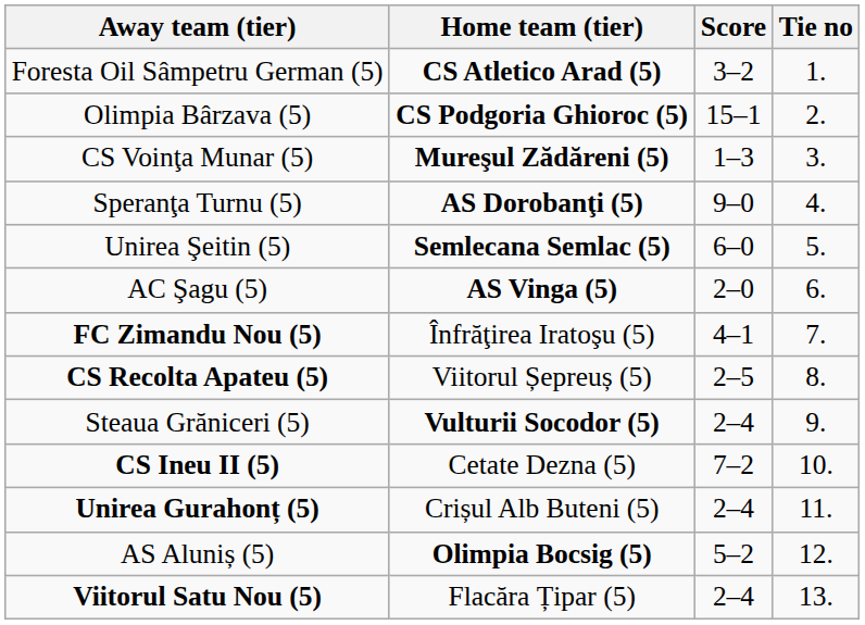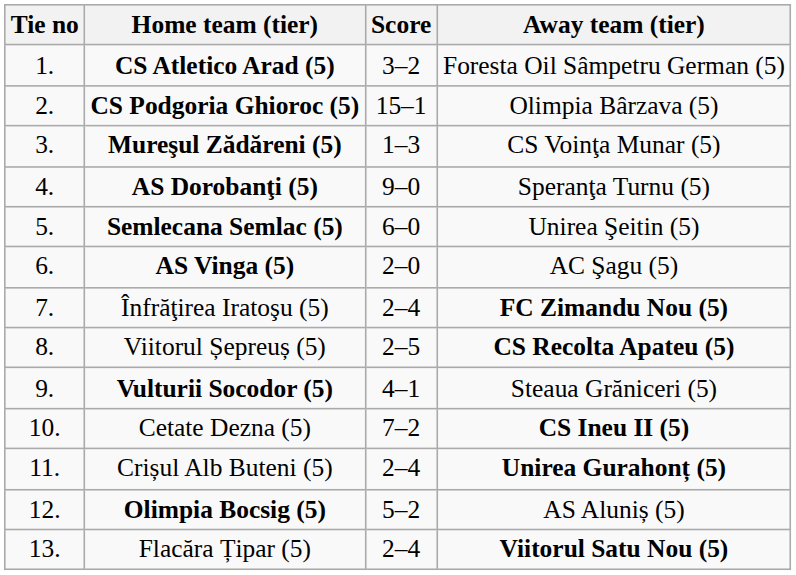 <table class="wikitable" style="text-align: center">
 <tr>
-<th>Away team (tier)</th>
+<th>Tie no</th>
 <th>Home team (tier)</th>
 <th>Score</th>
-<th>Tie no</th>
+<th>Away team (tier)</th>
 </tr>
 <tr>
-<td>Foresta Oil Sâmpetru German (5)</td>
+<td>1.</td>
 <td><strong>CS Atletico Arad (5)</strong></td>
 <td>3–2</td>
-<td>1.</td>
+<td>Foresta Oil Sâmpetru German (5)</td>
 </tr>
 <tr>
-<td>Olimpia Bârzava (5)</td>
+<td>2.</td>
 <td><strong>CS Podgoria Ghioroc (5)</strong></td>
 <td>15–1</td>
-<td>2.</td>
+<td>Olimpia Bârzava (5)</td>
 </tr>
 <tr>
-<td>CS Voinţa Munar (5)</td>
+<td>3.</td>
 <td><strong>Mureşul Zădăreni (5)</strong></td>
 <td>1–3</td>
-<td>3.</td>
+<td>CS Voinţa Munar (5)</td>
 </tr>
 <tr>
-<td>Speranţa Turnu (5)</td>
+<td>4.</td>
 <td><strong>AS Dorobanţi (5)</strong></td>
 <td>9–0</td>
-<td>4.</td>
+<td>Speranţa Turnu (5)</td>
 </tr>
 <tr>
-<td>Unirea Şeitin (5)</td>
+<td>5.</td>
 <td><strong>Semlecana Semlac (5)</strong></td>
 <td>6–0</td>
-<td>5.</td>
+<td>Unirea Şeitin (5)</td>
 </tr>
 <tr>
-<td>AC Şagu (5)</td>
+<td>6.</td>
 <td><strong>AS Vinga (5)</strong></td>
 <td>2–0</td>
-<td>6.</td>
+<td>AC Şagu (5)</td>
 </tr>
 <tr>
+<td>7.</td>
+<td>Înfrăţirea Iratoşu (5)</td>
+<td>2–4</td>
 <td><strong>FC Zimandu Nou (5)</strong></td>
-<td>Înfrăţirea Iratoşu (5)</td>
-<td>4–1</td>
-<td>7.</td>
 </tr>
 <tr>
-<td><strong>CS Recolta Apateu (5)</strong></td>
+<td>8.</td>
 <td>Viitorul Șepreuș (5)</td>
 <td>2–5</td>
-<td>8.</td>
+<td><strong>CS Recolta Apateu (5)</strong></td>
 </tr>
 <tr>
+<td>9.</td>
+<td><strong>Vulturii Socodor (5)</strong></td>
+<td>4–1</td>
 <td>Steaua Grăniceri (5)</td>
-<td><strong>Vulturii Socodor (5)</strong></td>
-<td>2–4</td>
-<td>9.</td>
 </tr>
 <tr>
-<td><strong>CS Ineu II (5)</strong></td>
+<td>10.</td>
 <td>Cetate Dezna (5)</td>
 <td>7–2</td>
-<td>10.</td>
+<td><strong>CS Ineu II (5)</strong></td>
 </tr>
 <tr>
-<td><strong>Unirea Gurahonț (5)</strong></td>
+<td>11.</td>
 <td>Crișul Alb Buteni (5)</td>
 <td>2–4</td>
-<td>11.</td>
+<td><strong>Unirea Gurahonț (5)</strong></td>
 </tr>
 <tr>
-<td>AS Aluniș (5)</td>
+<td>12.</td>
 <td><strong>Olimpia Bocsig (5)</strong></td>
 <td>5–2</td>
-<td>12.</td>
+<td>AS Aluniș (5)</td>
 </tr>
 <tr>
-<td><strong>Viitorul Satu Nou (5)</strong></td>
+<td>13.</td>
 <td>Flacăra Țipar (5)</td>
 <td>2–4</td>
-<td>13.</td>
+<td><strong>Viitorul Satu Nou (5)</strong></td>
 </tr>
 </table>
